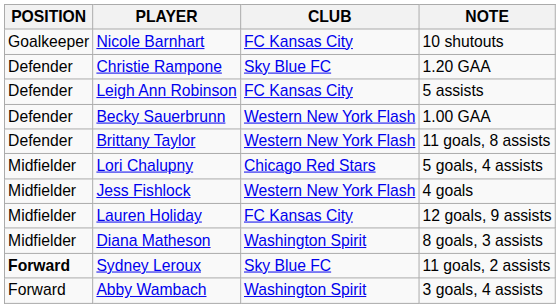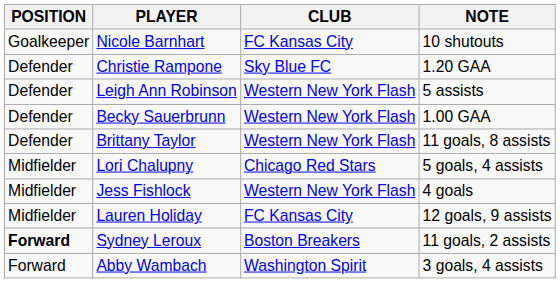 <table class="wikitable sortable">
 <tr>
 <th>POSITION</th>
 <th>PLAYER</th>
 <th>CLUB</th>
 <th>NOTE</th>
 </tr>
 <tr>
 <td>Goalkeeper</td>
 <td> <a href='#'>Nicole Barnhart</a></td>
 <td><a href='#'>FC Kansas City</a></td>
 <td>10 shutouts</td>
 </tr>
 <tr>
 <td>Defender</td>
 <td>  <a href='#'>Christie Rampone</a></td>
 <td><a href='#'>Sky Blue FC</a></td>
 <td>1.20 GAA</td>
 </tr>
 <tr>
 <td>Defender</td>
 <td>  <a href='#'>Leigh Ann Robinson</a></td>
-<td><a href='#'>FC Kansas City</a></td>
+<td><a href='#'>Western New York Flash</a></td>
 <td>5 assists</td>
 </tr>
 <tr>
 <td>Defender</td>
 <td> <a href='#'>Becky Sauerbrunn</a></td>
 <td><a href='#'>Western New York Flash</a></td>
 <td>1.00 GAA</td>
 </tr>
 <tr>
 <td>Defender</td>
 <td> <a href='#'>Brittany Taylor</a></td>
 <td><a href='#'>Western New York Flash</a></td>
 <td>11 goals, 8 assists</td>
 </tr>
 <tr>
 <td>Midfielder</td>
 <td> <a href='#'>Lori Chalupny</a></td>
 <td><a href='#'>Chicago Red Stars</a></td>
 <td>5 goals, 4 assists</td>
 </tr>
 <tr>
 <td>Midfielder</td>
 <td> <a href='#'>Jess Fishlock</a></td>
 <td><a href='#'>Western New York Flash</a></td>
 <td>4 goals</td>
 </tr>
 <tr>
 <td>Midfielder</td>
 <td> <a href='#'>Lauren Holiday</a></td>
 <td><a href='#'>FC Kansas City</a></td>
 <td>12 goals, 9 assists</td>
 </tr>
 <tr>
-<td>Midfielder</td>
-<td> <a href='#'>Diana Matheson</a></td>
-<td><a href='#'>Washington Spirit</a></td>
-<td>8 goals, 3 assists</td>
-</tr>
-<tr>
 <td><strong>Forward</strong></td>
 <td> <a href='#'>Sydney Leroux</a></td>
-<td><a href='#'>Sky Blue FC</a></td>
+<td><a href='#'>Boston Breakers</a></td>
 <td>11 goals, 2 assists</td>
 </tr>
 <tr>
 <td>Forward</td>
 <td> <a href='#'>Abby Wambach</a></td>
 <td><a href='#'>Washington Spirit</a></td>
 <td>3 goals, 4 assists</td>
 </tr>
 </table>
